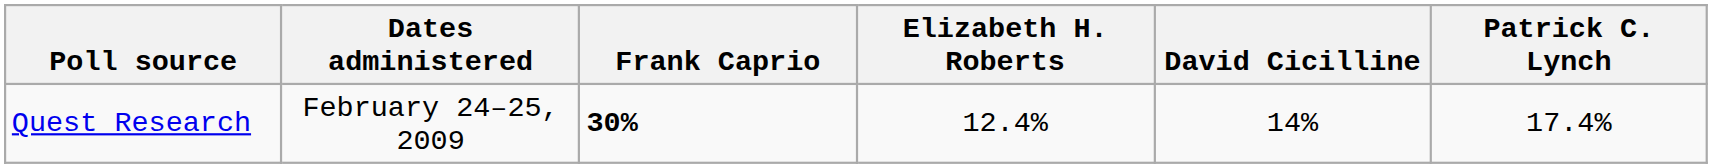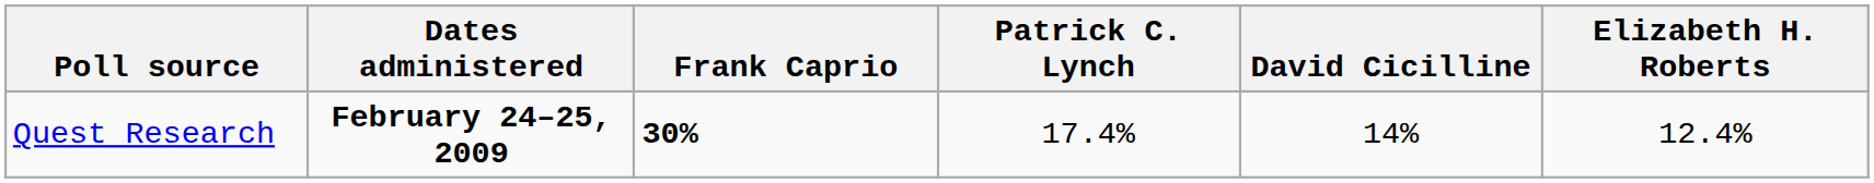 <table class="wikitable">
 <tr valign=bottom>
 <th style="width:120px;">Poll source</th>
 <th style="width:130px;">Dates administered</th>
 <th style="width:120px;">Frank Caprio</th>
+<th style="width:120px;">Patrick C. Lynch</th>
+<th style="width:120px;">David Cicilline</th>
 <th style="width:130px;">Elizabeth H. Roberts</th>
-<th style="width:120px;">David Cicilline</th>
-<th style="width:120px;">Patrick C. Lynch</th>
 </tr>
 <tr>
 <td><a href='#'>Quest Research</a></td>
-<td align=center>February 24–25, 2009</td>
+<td align=center><strong>February 24–25, 2009</strong></td>
 <td><strong>30%</strong></td>
+<td align=center>17.4%</td>
+<td align=center>14%</td>
 <td align=center>12.4%</td>
-<td align=center>14%</td>
-<td align=center>17.4%</td>
 </tr>
 </table>
